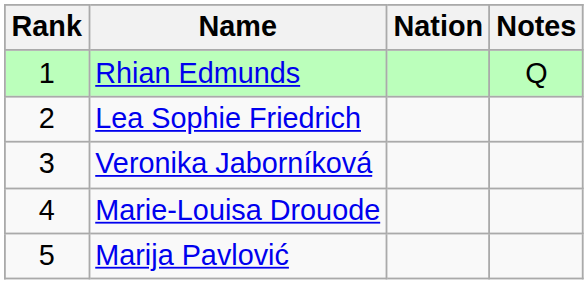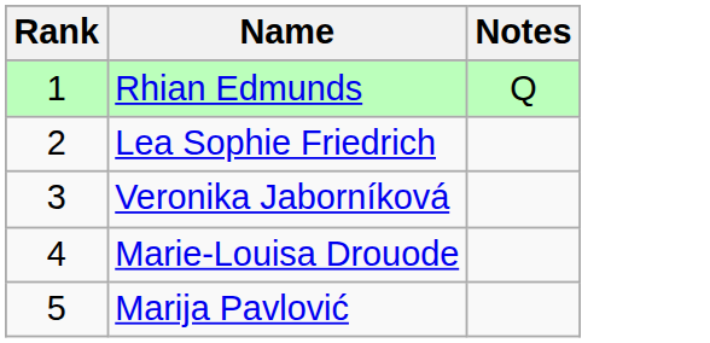 <table class="wikitable sortable" style="text-align:center">
 <tr>
 <th>Rank</th>
 <th>Name</th>
-<th>Nation</th>
 <th>Notes</th>
 </tr>
 <tr bgcolor=bbffbb>
 <td>1</td>
 <td align=left><a href='#'>Rhian Edmunds</a></td>
-<td align=left></td>
 <td>Q</td>
 </tr>
 <tr>
 <td>2</td>
 <td align=left><a href='#'>Lea Sophie Friedrich</a></td>
-<td align=left></td>
 <td></td>
 </tr>
 <tr>
 <td>3</td>
 <td align=left><a href='#'>Veronika Jaborníková</a></td>
-<td align=left></td>
 <td></td>
 </tr>
 <tr>
 <td>4</td>
 <td align=left><a href='#'>Marie-Louisa Drouode</a></td>
-<td align=left></td>
 <td></td>
 </tr>
 <tr>
 <td>5</td>
 <td align=left><a href='#'>Marija Pavlović</a></td>
-<td align=left></td>
 <td></td>
 </tr>
 </table>
